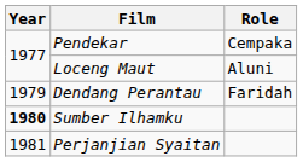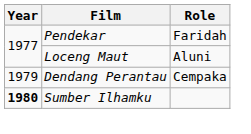 <table class="wikitable">
 <tr>
 <th>Year</th>
 <th>Film</th>
 <th>Role</th>
 </tr>
 <tr>
 <td rowspan="2">1977</td>
 <td><em>Pendekar</em></td>
-<td>Cempaka</td>
+<td>Faridah</td>
 </tr>
 <tr>
 <td><em>Loceng Maut</em></td>
 <td>Aluni</td>
 </tr>
 <tr>
 <td>1979</td>
 <td><em>Dendang Perantau</em></td>
-<td>Faridah</td>
+<td>Cempaka</td>
 </tr>
 <tr>
 <td><strong>1980</strong></td>
 <td><em>Sumber Ilhamku</em></td>
 <td></td>
 </tr>
-<tr>
-<td>1981</td>
-<td><em>Perjanjian Syaitan</em></td>
-<td></td>
-</tr>
 </table>
